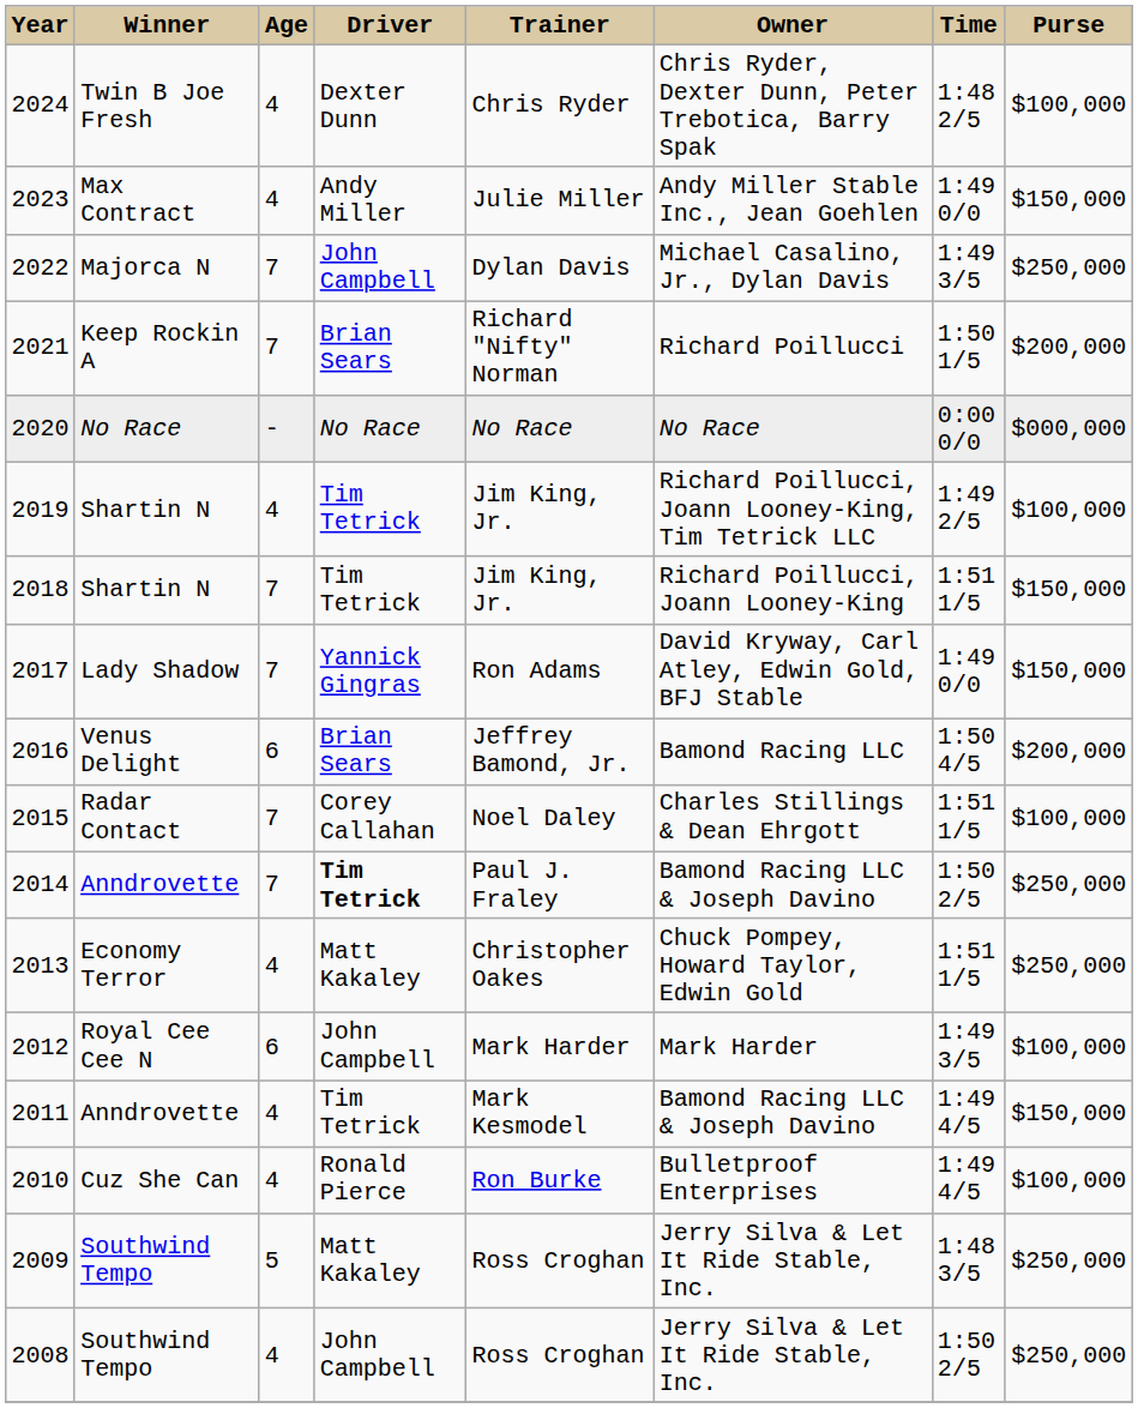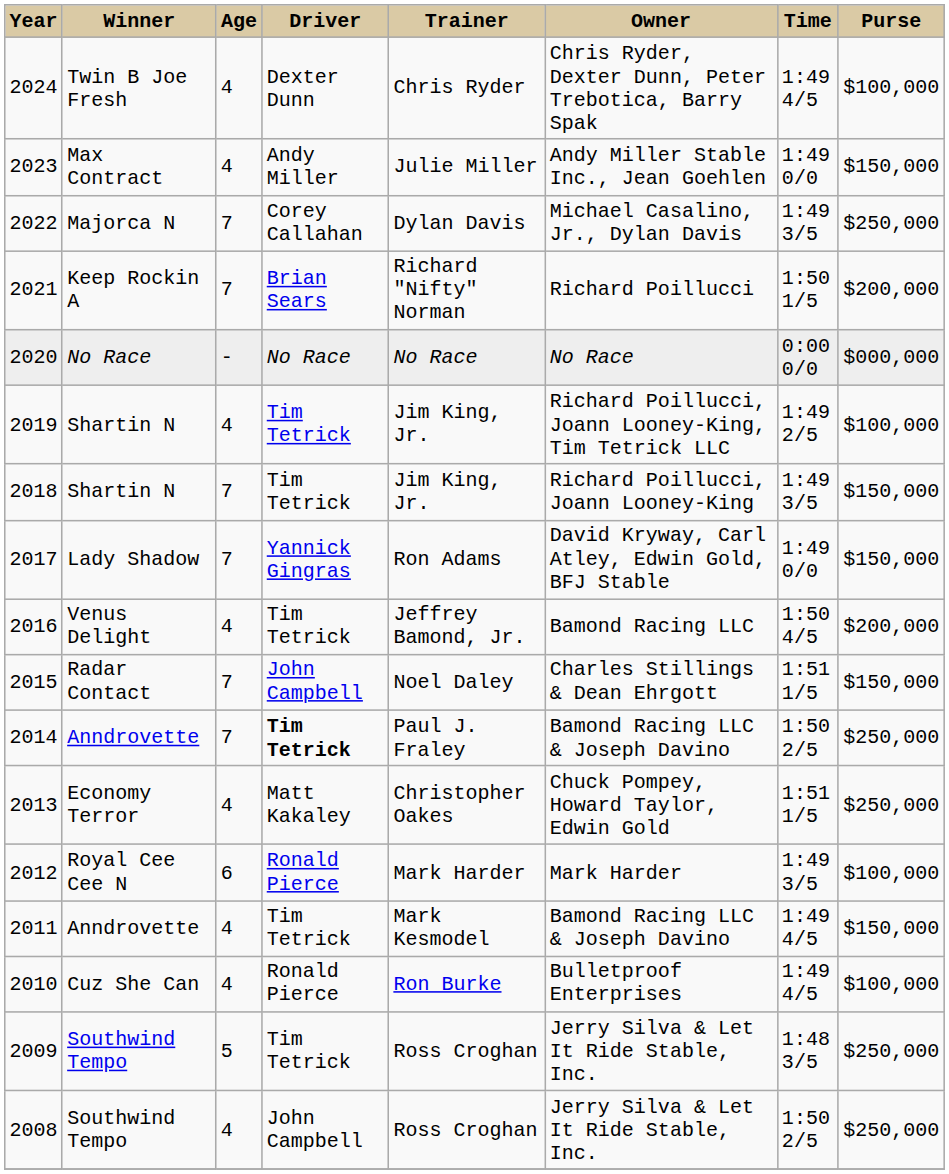 <table class="wikitable sortable">
 <tr>
 <th style="background-color:#DACAA5; width:30px">Year<br></th>
 <th style="background-color:#DACAA5; width:130px">Winner<br></th>
 <th style="background-color:#DACAA5; width:25px">Age<br></th>
 <th style="background-color:#DACAA5; width:140px">Driver<br></th>
 <th style="background-color:#DACAA5; width:140px">Trainer<br></th>
 <th style="background-color:#DACAA5; width:420px">Owner<br></th>
 <th style="background-color:#DACAA5; width:45px">Time <br></th>
 <th style="background-color:#DACAA5; width:45px">Purse<br></th>
 </tr>
 <tr>
 <td>2024</td>
 <td>Twin B Joe Fresh</td>
 <td>4</td>
 <td>Dexter Dunn</td>
 <td>Chris Ryder</td>
 <td>Chris Ryder, Dexter Dunn, Peter Trebotica, Barry Spak</td>
-<td>1:48 2/5</td>
+<td>1:49 4/5</td>
 <td>$100,000</td>
 </tr>
 <tr>
 <td>2023</td>
 <td>Max Contract</td>
 <td>4</td>
 <td>Andy Miller</td>
 <td>Julie Miller</td>
 <td>Andy Miller Stable Inc., Jean Goehlen</td>
 <td>1:49 0/0</td>
 <td>$150,000</td>
 </tr>
 <tr>
 <td>2022</td>
 <td>Majorca N</td>
 <td>7</td>
-<td><a href='#'>John Campbell</a></td>
+<td>Corey Callahan</td>
 <td>Dylan Davis</td>
 <td>Michael Casalino, Jr., Dylan Davis</td>
 <td>1:49 3/5</td>
 <td>$250,000</td>
 </tr>
 <tr>
 <td>2021</td>
 <td>Keep Rockin A</td>
 <td>7</td>
 <td><a href='#'>Brian Sears</a></td>
 <td>Richard "Nifty" Norman</td>
 <td>Richard Poillucci</td>
 <td>1:50 1/5</td>
 <td>$200,000</td>
 </tr>
 <tr bgcolor="#eeeeee">
 <td>2020</td>
 <td><em>No Race</em></td>
 <td>-</td>
 <td><em>No Race</em></td>
 <td><em>No Race</em></td>
 <td><em>No Race</em></td>
 <td>0:00 0/0</td>
 <td>$000,000</td>
 </tr>
 <tr>
 <td>2019</td>
 <td>Shartin N</td>
 <td>4</td>
 <td><a href='#'>Tim Tetrick</a></td>
 <td>Jim King, Jr.</td>
 <td>Richard Poillucci, Joann Looney-King, Tim Tetrick LLC</td>
 <td>1:49 2/5</td>
 <td>$100,000</td>
 </tr>
 <tr>
 <td>2018</td>
 <td>Shartin N</td>
 <td>7</td>
 <td>Tim Tetrick</td>
 <td>Jim King, Jr.</td>
 <td>Richard Poillucci, Joann Looney-King</td>
-<td>1:51 1/5</td>
+<td>1:49 3/5</td>
 <td>$150,000</td>
 </tr>
 <tr>
 <td>2017</td>
 <td>Lady Shadow</td>
 <td>7</td>
 <td><a href='#'>Yannick Gingras</a></td>
 <td>Ron Adams</td>
 <td>David Kryway, Carl Atley, Edwin Gold, BFJ Stable</td>
 <td>1:49 0/0</td>
 <td>$150,000</td>
 </tr>
 <tr>
 <td>2016</td>
 <td>Venus Delight</td>
-<td>6</td>
-<td><a href='#'>Brian Sears</a></td>
+<td>4</td>
+<td>Tim Tetrick</td>
 <td>Jeffrey Bamond, Jr.</td>
 <td>Bamond Racing LLC</td>
 <td>1:50 4/5</td>
 <td>$200,000</td>
 </tr>
 <tr>
 <td>2015</td>
 <td>Radar Contact</td>
 <td>7</td>
-<td>Corey Callahan</td>
+<td><a href='#'>John Campbell</a></td>
 <td>Noel Daley</td>
 <td>Charles Stillings & Dean Ehrgott</td>
 <td>1:51 1/5</td>
-<td>$100,000</td>
+<td>$150,000</td>
 </tr>
 <tr>
 <td>2014</td>
 <td><a href='#'>Anndrovette</a></td>
 <td>7</td>
 <td><strong>Tim Tetrick</strong></td>
 <td>Paul J. Fraley</td>
 <td>Bamond Racing LLC & Joseph Davino</td>
 <td>1:50 2/5</td>
 <td>$250,000</td>
 </tr>
 <tr>
 <td>2013</td>
 <td>Economy Terror</td>
 <td>4</td>
 <td>Matt Kakaley</td>
 <td>Christopher Oakes</td>
 <td>Chuck Pompey, Howard Taylor, Edwin Gold</td>
 <td>1:51 1/5</td>
 <td>$250,000</td>
 </tr>
 <tr>
 <td>2012</td>
 <td>Royal Cee Cee N</td>
 <td>6</td>
-<td>John Campbell</td>
+<td><a href='#'>Ronald Pierce</a></td>
 <td>Mark Harder</td>
 <td>Mark Harder</td>
 <td>1:49 3/5</td>
 <td>$100,000</td>
 </tr>
 <tr>
 <td>2011</td>
 <td>Anndrovette</td>
 <td>4</td>
 <td>Tim Tetrick</td>
 <td>Mark Kesmodel</td>
 <td>Bamond Racing LLC & Joseph Davino</td>
 <td>1:49 4/5</td>
 <td>$150,000</td>
 </tr>
 <tr>
 <td>2010</td>
 <td>Cuz She Can</td>
 <td>4</td>
 <td>Ronald Pierce</td>
 <td><a href='#'>Ron Burke</a></td>
 <td>Bulletproof Enterprises</td>
 <td>1:49 4/5</td>
 <td>$100,000</td>
 </tr>
 <tr>
 <td>2009</td>
 <td><a href='#'>Southwind Tempo</a></td>
 <td>5</td>
-<td>Matt Kakaley</td>
+<td>Tim Tetrick</td>
 <td>Ross Croghan</td>
 <td>Jerry Silva & Let It Ride Stable, Inc.</td>
 <td>1:48 3/5</td>
 <td>$250,000</td>
 </tr>
 <tr>
 <td>2008</td>
 <td>Southwind Tempo</td>
 <td>4</td>
 <td>John Campbell</td>
 <td>Ross Croghan</td>
 <td>Jerry Silva & Let It Ride Stable, Inc.</td>
 <td>1:50 2/5</td>
 <td>$250,000</td>
 </tr>
 <tr>
 </tr>
 </table>
